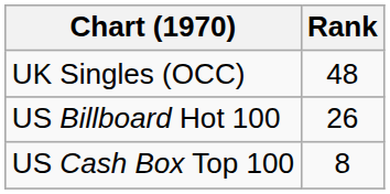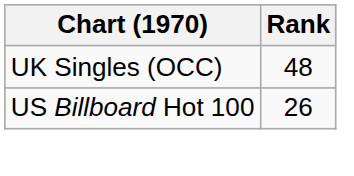 <table class="wikitable sortable">
 <tr>
 <th>Chart (1970)</th>
 <th style="text-align:center;">Rank</th>
 </tr>
 <tr>
 <td>UK Singles (OCC)</td>
 <td style="text-align:center;">48</td>
 </tr>
 <tr>
 <td>US <em>Billboard</em> Hot 100</td>
 <td style="text-align:center;">26</td>
 </tr>
-<tr>
-<td>US <em>Cash Box</em> Top 100</td>
-<td style="text-align:center;">8</td>
-</tr>
 </table>
